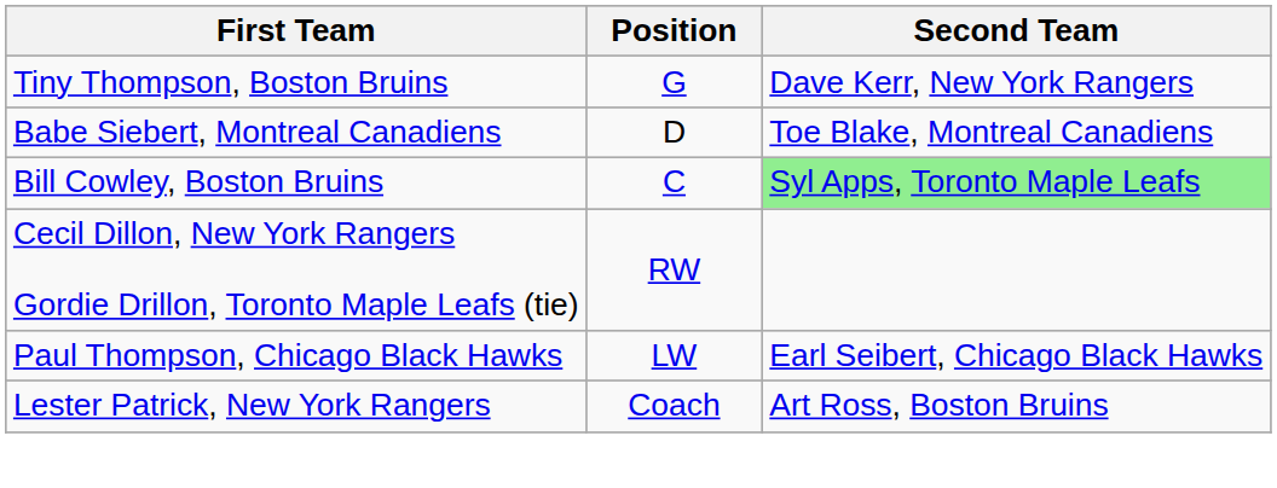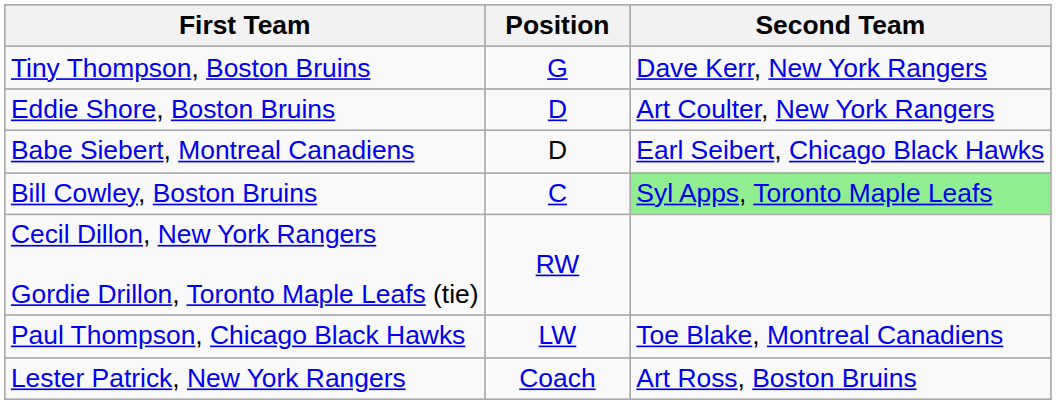 <table class="wikitable">
 <tr>
 <th>First Team</th>
 <th>  Position  </th>
 <th>Second Team</th>
 </tr>
 <tr>
 <td><a href='#'>Tiny Thompson</a>, <a href='#'>Boston Bruins</a></td>
 <td align=center><a href='#'>G</a></td>
 <td><a href='#'>Dave Kerr</a>, <a href='#'>New York Rangers</a></td>
 </tr>
 <tr>
+<td><a href='#'>Eddie Shore</a>, <a href='#'>Boston Bruins</a></td>
+<td align=center><a href='#'>D</a></td>
+<td><a href='#'>Art Coulter</a>, <a href='#'>New York Rangers</a></td>
+</tr>
+<tr>
 <td><a href='#'>Babe Siebert</a>, <a href='#'>Montreal Canadiens</a></td>
 <td align=center>D</td>
-<td><a href='#'>Toe Blake</a>, <a href='#'>Montreal Canadiens</a></td>
+<td><a href='#'>Earl Seibert</a>, <a href='#'>Chicago Black Hawks</a></td>
 </tr>
 <tr>
 <td><a href='#'>Bill Cowley</a>, <a href='#'>Boston Bruins</a></td>
 <td align=center><a href='#'>C</a></td>
 <td style="background: lightgreen;"><a href='#'>Syl Apps</a>, <a href='#'>Toronto Maple Leafs</a></td>
 </tr>
 <tr>
 <td><a href='#'>Cecil Dillon</a>, <a href='#'>New York Rangers</a> <br><br><a href='#'>Gordie Drillon</a>, <a href='#'>Toronto Maple Leafs</a> (tie)</td>
 <td align=center><a href='#'>RW</a></td>
 <td></td>
 </tr>
 <tr>
 <td><a href='#'>Paul Thompson</a>, <a href='#'>Chicago Black Hawks</a></td>
 <td align=center><a href='#'>LW</a></td>
-<td><a href='#'>Earl Seibert</a>, <a href='#'>Chicago Black Hawks</a></td>
+<td><a href='#'>Toe Blake</a>, <a href='#'>Montreal Canadiens</a></td>
 </tr>
 <tr>
 <td><a href='#'>Lester Patrick</a>, <a href='#'>New York Rangers</a></td>
 <td align=center><a href='#'>Coach</a></td>
 <td><a href='#'>Art Ross</a>, <a href='#'>Boston Bruins</a></td>
 </tr>
 </table>
